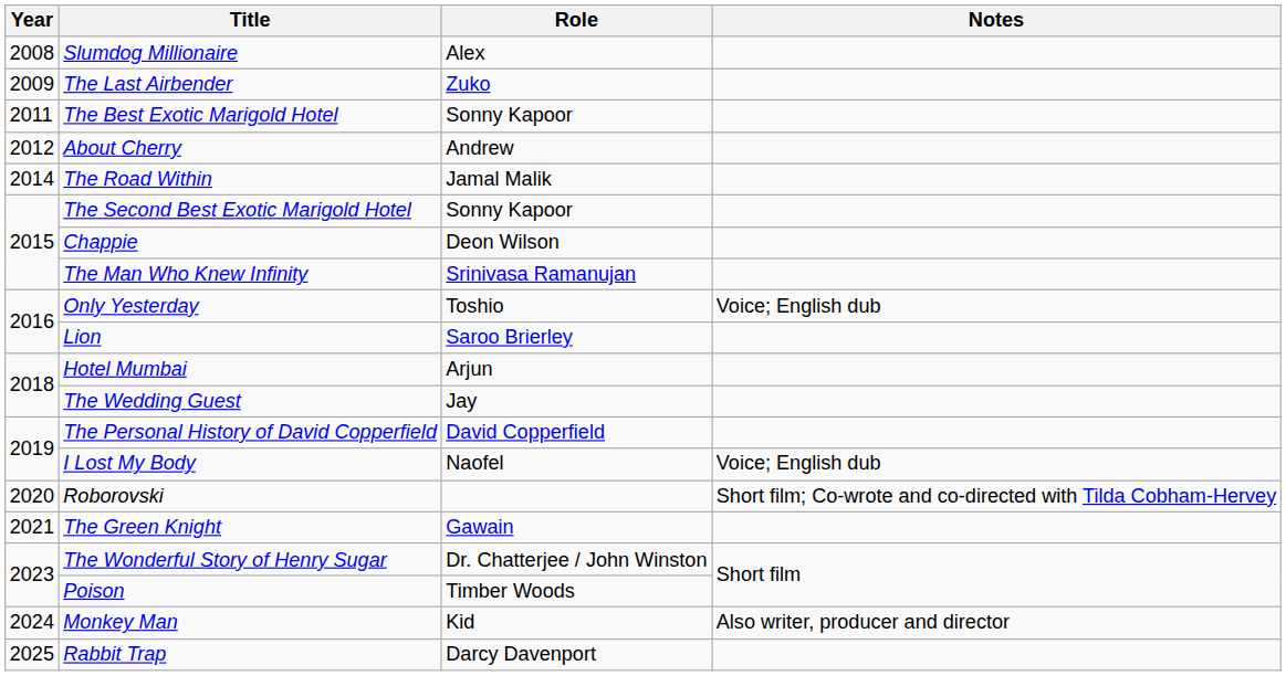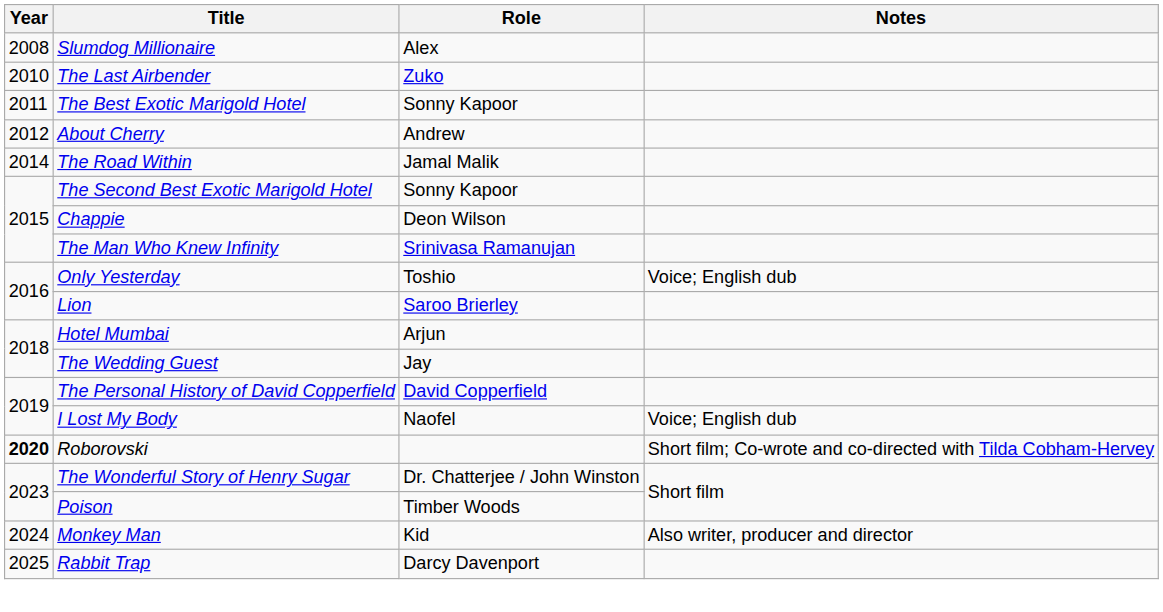 <table class="wikitable sortable">
 <tr>
 <th>Year</th>
 <th>Title</th>
 <th>Role</th>
 <th>Notes</th>
 </tr>
 <tr>
 <td>2008</td>
 <td><em><a href='#'>Slumdog Millionaire</a></em></td>
 <td>Alex</td>
 <td></td>
 </tr>
 <tr>
-<td>2009</td>
+<td>2010</td>
 <td><em><a href='#'>The Last Airbender</a></em></td>
 <td><a href='#'>Zuko</a></td>
 <td></td>
 </tr>
 <tr>
 <td>2011</td>
 <td><em><a href='#'>The Best Exotic Marigold Hotel</a></em></td>
 <td>Sonny Kapoor</td>
 <td></td>
 </tr>
 <tr>
 <td>2012</td>
 <td><em><a href='#'>About Cherry</a></em></td>
 <td>Andrew</td>
 <td></td>
 </tr>
 <tr>
 <td>2014</td>
 <td><em><a href='#'>The Road Within</a></em></td>
 <td>Jamal Malik</td>
 <td></td>
 </tr>
 <tr>
 <td rowspan="3">2015</td>
 <td><em><a href='#'>The Second Best Exotic Marigold Hotel</a></em></td>
 <td>Sonny Kapoor</td>
 <td></td>
 </tr>
 <tr>
 <td><em><a href='#'>Chappie</a></em></td>
 <td>Deon Wilson</td>
 <td></td>
 </tr>
 <tr>
 <td><em><a href='#'>The Man Who Knew Infinity</a></em></td>
 <td><a href='#'>Srinivasa Ramanujan</a></td>
 <td></td>
 </tr>
 <tr>
 <td rowspan="2">2016</td>
 <td><em><a href='#'>Only Yesterday</a></em></td>
 <td>Toshio</td>
 <td>Voice; English dub</td>
 </tr>
 <tr>
 <td><em><a href='#'>Lion</a></em></td>
 <td><a href='#'>Saroo Brierley</a></td>
 <td></td>
 </tr>
 <tr>
 <td rowspan="2">2018</td>
 <td><em><a href='#'>Hotel Mumbai</a></em></td>
 <td>Arjun</td>
 <td></td>
 </tr>
 <tr>
 <td><em><a href='#'>The Wedding Guest</a></em></td>
 <td>Jay</td>
 <td></td>
 </tr>
 <tr>
 <td rowspan="2">2019</td>
 <td><em><a href='#'>The Personal History of David Copperfield</a></em></td>
 <td><a href='#'>David Copperfield</a></td>
 <td></td>
 </tr>
 <tr>
 <td><em><a href='#'>I Lost My Body</a></em></td>
 <td>Naofel</td>
 <td>Voice; English dub</td>
 </tr>
 <tr>
-<td>2020</td>
+<td><strong>2020</strong></td>
 <td><em>Roborovski</em></td>
 <td></td>
 <td>Short film; Co-wrote and co-directed with <a href='#'>Tilda Cobham-Hervey</a></td>
-</tr>
-<tr>
-<td>2021</td>
-<td><em><a href='#'>The Green Knight</a></em></td>
-<td><a href='#'>Gawain</a></td>
-<td></td>
 </tr>
 <tr>
 <td rowspan="2">2023</td>
 <td><em><a href='#'>The Wonderful Story of Henry Sugar</a></em></td>
 <td>Dr. Chatterjee / John Winston</td>
 <td rowspan=2>Short film</td>
 </tr>
 <tr>
 <td><em><a href='#'>Poison</a></em></td>
 <td>Timber Woods</td>
 </tr>
 <tr>
 <td>2024</td>
 <td><em><a href='#'>Monkey Man</a></em></td>
 <td>Kid</td>
 <td>Also writer, producer and director</td>
 </tr>
 <tr>
 <td>2025</td>
 <td><em><a href='#'>Rabbit Trap</a></em></td>
 <td>Darcy Davenport</td>
 <td></td>
 </tr>
 </table>
